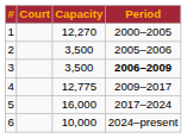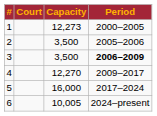 <table class="wikitable sortable" style="text-align:center;">
 <tr>
 <th style="color:#FFB300; background:#A32638;">#</th>
 <th style="color:#FFB300; background:#A32638;">Court</th>
 <th style="color:#FFB300; background:#A32638;">Capacity</th>
 <th style="color:#FFB300; background:#A32638;">Period</th>
 </tr>
 <tr>
 <td>1</td>
 <td align="left"></td>
-<td>12,270</td>
+<td>12,273</td>
 <td>2000–2005</td>
 </tr>
 <tr>
 <td>2</td>
 <td align="left"></td>
 <td>3,500</td>
 <td>2005–2006</td>
 </tr>
 <tr>
 <td>3</td>
 <td align="left"></td>
 <td>3,500</td>
 <td><strong>2006–2009</strong></td>
 </tr>
 <tr>
 <td>4</td>
 <td align="left"></td>
-<td>12,775</td>
+<td>12,270</td>
 <td>2009–2017</td>
 </tr>
 <tr>
 <td>5</td>
 <td align="left"></td>
 <td>16,000</td>
 <td>2017–2024</td>
 </tr>
 <tr>
 <td>6</td>
 <td align="left"></td>
-<td>10,000</td>
+<td>10,005</td>
 <td>2024–present</td>
 </tr>
 </table>
